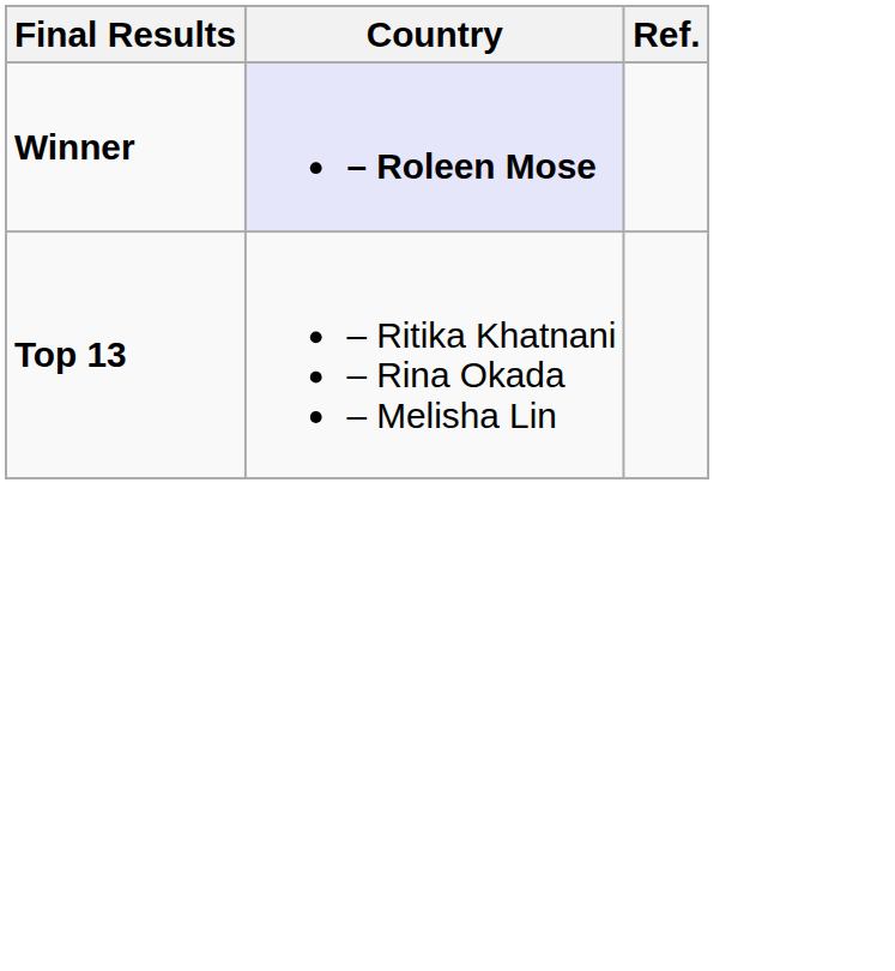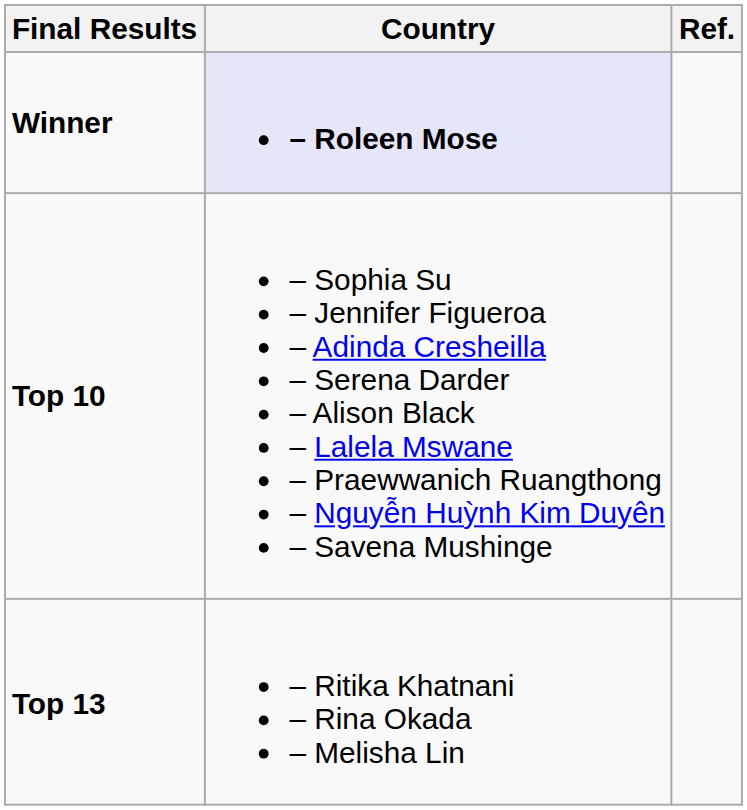 <table class="wikitable sortable" style="font-size: 95%;">
 <tr>
 <th>Final Results</th>
 <th>Country</th>
 <th>Ref.</th>
 </tr>
 <tr>
 <td><strong>Winner</strong></td>
 <td style="background: lavender;"><br><ul><li><strong> – Roleen Mose</strong></li></ul></td>
 <td></td>
 </tr>
 <tr>
+<td><strong>Top 10</strong></td>
+<td><br><ul><li> – Sophia Su</li><li> – Jennifer Figueroa</li><li> – <a href='#'>Adinda Cresheilla</a></li><li> – Serena Darder</li><li> – Alison Black</li><li> – <a href='#'>Lalela Mswane</a></li><li> – Praewwanich Ruangthong</li><li> – <a href='#'>Nguyễn Huỳnh Kim Duyên</a></li><li> – Savena Mushinge</li></ul></td>
+<td></td>
+</tr>
+<tr>
 <td><strong>Top 13</strong></td>
 <td><br><ul><li> – Ritika Khatnani</li><li> – Rina Okada</li><li> – Melisha Lin</li></ul></td>
 <td></td>
 </tr>
 </table>
